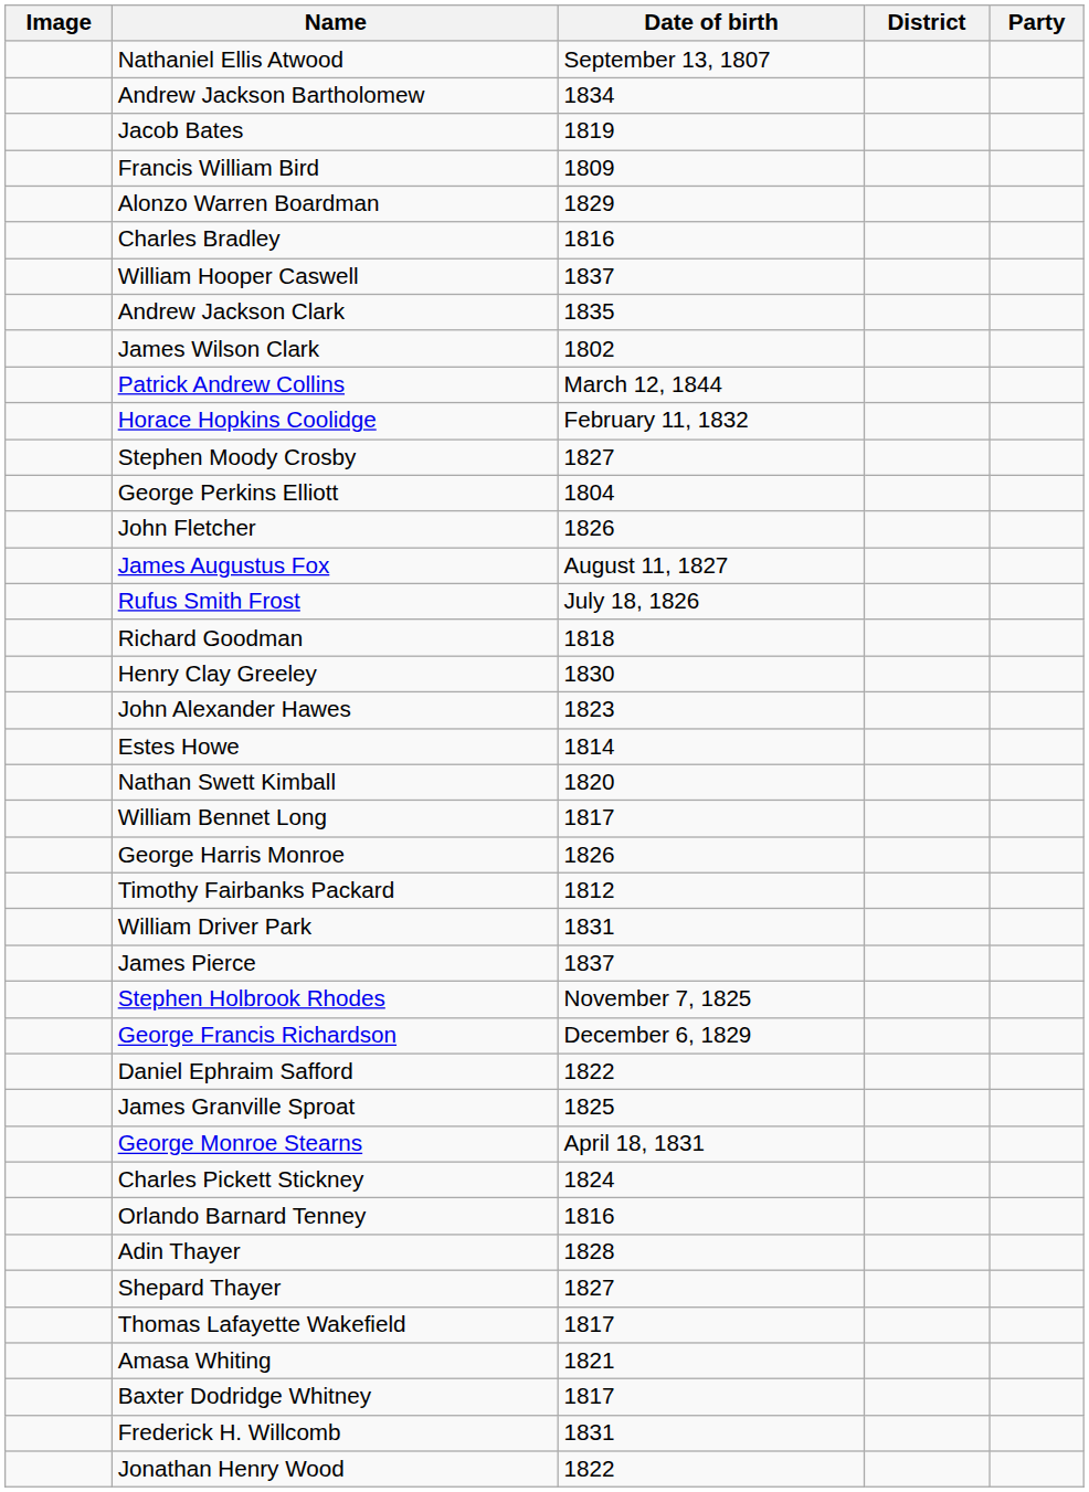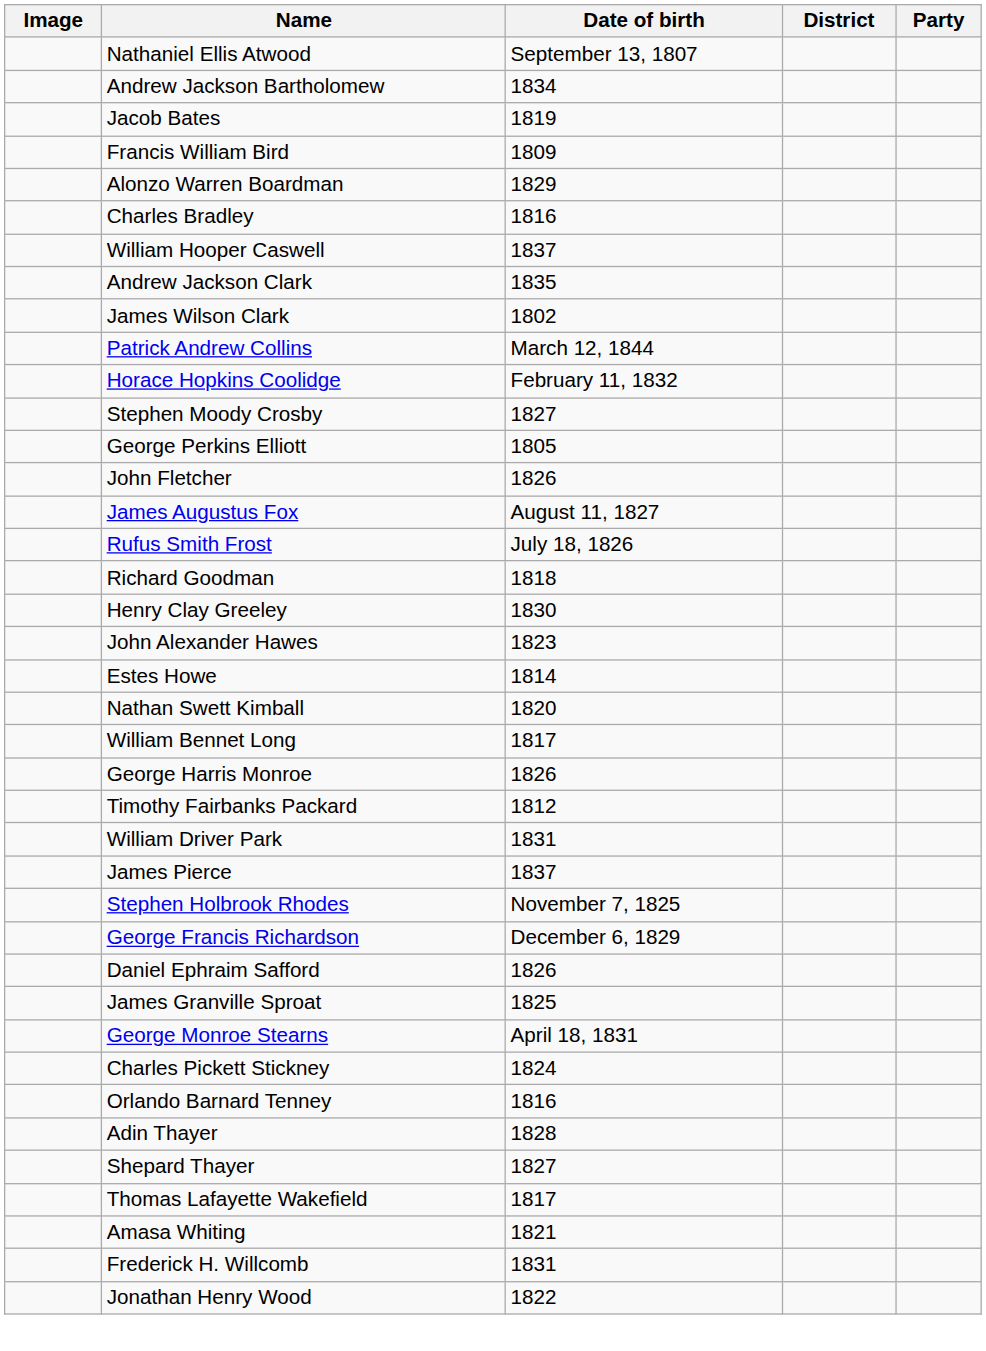 <table class='wikitable sortable' style='width:60%'>
 <tr>
 <th>Image</th>
 <th>Name </th>
 <th data-sort-type=date>Date of birth </th>
 <th>District</th>
 <th>Party</th>
 </tr>
 <tr>
 <td></td>
 <td>Nathaniel Ellis Atwood</td>
 <td>September 13, 1807</td>
 <td></td>
 <td></td>
 </tr>
 <tr>
 <td></td>
 <td>Andrew Jackson Bartholomew</td>
 <td>1834</td>
 <td></td>
 <td></td>
 </tr>
 <tr>
 <td></td>
 <td>Jacob Bates</td>
 <td>1819</td>
 <td></td>
 <td></td>
 </tr>
 <tr>
 <td></td>
 <td>Francis William Bird</td>
 <td>1809</td>
 <td></td>
 <td></td>
 </tr>
 <tr>
 <td></td>
 <td>Alonzo Warren Boardman</td>
 <td>1829</td>
 <td></td>
 <td></td>
 </tr>
 <tr>
 <td></td>
 <td>Charles Bradley</td>
 <td>1816</td>
 <td></td>
 <td></td>
 </tr>
 <tr>
 <td></td>
 <td>William Hooper Caswell</td>
 <td>1837</td>
 <td></td>
 <td></td>
 </tr>
 <tr>
 <td></td>
 <td>Andrew Jackson Clark</td>
 <td>1835</td>
 <td></td>
 <td></td>
 </tr>
 <tr>
 <td></td>
 <td>James Wilson Clark</td>
 <td>1802</td>
 <td></td>
 <td></td>
 </tr>
 <tr>
 <td></td>
 <td><a href='#'>Patrick Andrew Collins</a></td>
 <td>March 12, 1844</td>
 <td></td>
 <td></td>
 </tr>
 <tr>
 <td></td>
 <td><a href='#'>Horace Hopkins Coolidge</a></td>
 <td>February 11, 1832</td>
 <td></td>
 <td></td>
 </tr>
 <tr>
 <td></td>
 <td>Stephen Moody Crosby</td>
 <td>1827</td>
 <td></td>
 <td></td>
 </tr>
 <tr>
 <td></td>
 <td>George Perkins Elliott</td>
-<td>1804</td>
+<td>1805</td>
 <td></td>
 <td></td>
 </tr>
 <tr>
 <td></td>
 <td>John Fletcher</td>
 <td>1826</td>
 <td></td>
 <td></td>
 </tr>
 <tr>
 <td></td>
 <td><a href='#'>James Augustus Fox</a></td>
 <td>August 11, 1827</td>
 <td></td>
 <td></td>
 </tr>
 <tr>
 <td></td>
 <td><a href='#'>Rufus Smith Frost</a></td>
 <td>July 18, 1826</td>
 <td></td>
 <td></td>
 </tr>
 <tr>
 <td></td>
 <td>Richard Goodman</td>
 <td>1818</td>
 <td></td>
 <td></td>
 </tr>
 <tr>
 <td></td>
 <td>Henry Clay Greeley</td>
 <td>1830</td>
 <td></td>
 <td></td>
 </tr>
 <tr>
 <td></td>
 <td>John Alexander Hawes</td>
 <td>1823</td>
 <td></td>
 <td></td>
 </tr>
 <tr>
 <td></td>
 <td>Estes Howe</td>
 <td>1814</td>
 <td></td>
 <td></td>
 </tr>
 <tr>
 <td></td>
 <td>Nathan Swett Kimball</td>
 <td>1820</td>
 <td></td>
 <td></td>
 </tr>
 <tr>
 <td></td>
 <td>William Bennet Long</td>
 <td>1817</td>
 <td></td>
 <td></td>
 </tr>
 <tr>
 <td></td>
 <td>George Harris Monroe</td>
 <td>1826</td>
 <td></td>
 <td></td>
 </tr>
 <tr>
 <td></td>
 <td>Timothy Fairbanks Packard</td>
 <td>1812</td>
 <td></td>
 <td></td>
 </tr>
 <tr>
 <td></td>
 <td>William Driver Park</td>
 <td>1831</td>
 <td></td>
 <td></td>
 </tr>
 <tr>
 <td></td>
 <td>James Pierce</td>
 <td>1837</td>
 <td></td>
 <td></td>
 </tr>
 <tr>
 <td></td>
 <td><a href='#'>Stephen Holbrook Rhodes</a></td>
 <td>November 7, 1825</td>
 <td></td>
 <td></td>
 </tr>
 <tr>
 <td></td>
 <td><a href='#'>George Francis Richardson</a></td>
 <td>December 6, 1829</td>
 <td></td>
 <td></td>
 </tr>
 <tr>
 <td></td>
 <td>Daniel Ephraim Safford</td>
-<td>1822</td>
+<td>1826</td>
 <td></td>
 <td></td>
 </tr>
 <tr>
 <td></td>
 <td>James Granville Sproat</td>
 <td>1825</td>
 <td></td>
 <td></td>
 </tr>
 <tr>
 <td></td>
 <td><a href='#'>George Monroe Stearns</a></td>
 <td>April 18, 1831</td>
 <td></td>
 <td></td>
 </tr>
 <tr>
 <td></td>
 <td>Charles Pickett Stickney</td>
 <td>1824</td>
 <td></td>
 <td></td>
 </tr>
 <tr>
 <td></td>
 <td>Orlando Barnard Tenney</td>
 <td>1816</td>
 <td></td>
 <td></td>
 </tr>
 <tr>
 <td></td>
 <td>Adin Thayer</td>
 <td>1828</td>
 <td></td>
 <td></td>
 </tr>
 <tr>
 <td></td>
 <td>Shepard Thayer</td>
 <td>1827</td>
 <td></td>
 <td></td>
 </tr>
 <tr>
 <td></td>
 <td>Thomas Lafayette Wakefield</td>
 <td>1817</td>
 <td></td>
 <td></td>
 </tr>
 <tr>
 <td></td>
 <td>Amasa Whiting</td>
 <td>1821</td>
 <td></td>
 <td></td>
 </tr>
 <tr>
 <td></td>
-<td>Baxter Dodridge Whitney</td>
-<td>1817</td>
-<td></td>
-<td></td>
-</tr>
-<tr>
-<td></td>
 <td>Frederick H. Willcomb</td>
 <td>1831</td>
 <td></td>
 <td></td>
 </tr>
 <tr>
 <td></td>
 <td>Jonathan Henry Wood</td>
 <td>1822</td>
 <td></td>
 <td></td>
 </tr>
 </table>
